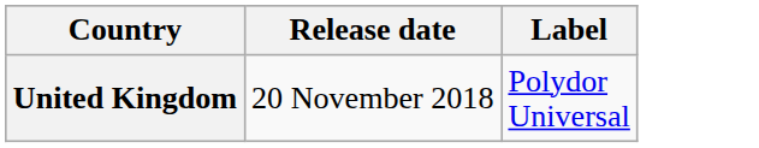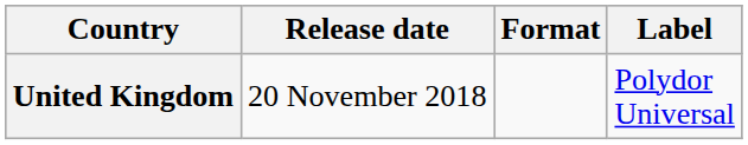 <table class="wikitable plainrowheaders">
 <tr>
 <th scope="col">Country</th>
 <th scope="col">Release date</th>
+<th scope="col">Format</th>
 <th scope="col">Label</th>
 </tr>
 <tr>
 <th scope="row">United Kingdom</th>
 <td>20 November 2018</td>
+<td></td>
 <td><a href='#'>Polydor</a><br><a href='#'>Universal</a></td>
 </tr>
 </table>
